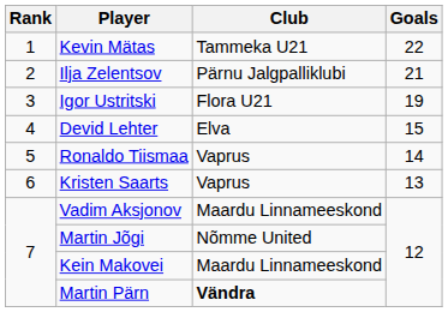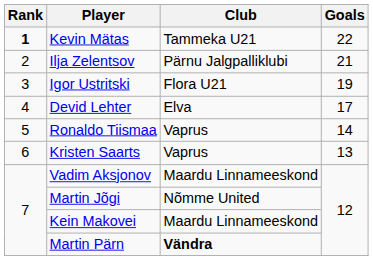 <table class="wikitable">
 <tr>
 <th>Rank</th>
 <th>Player</th>
 <th>Club</th>
 <th>Goals</th>
 </tr>
 <tr>
-<td align=center>1</td>
+<td align=center><strong>1</strong></td>
 <td> <a href='#'>Kevin Mätas</a></td>
 <td>Tammeka U21</td>
 <td align=center>22</td>
 </tr>
 <tr>
 <td align=center>2</td>
 <td> <a href='#'>Ilja Zelentsov</a></td>
 <td>Pärnu Jalgpalliklubi</td>
 <td align=center>21</td>
 </tr>
 <tr>
 <td align=center>3</td>
 <td> <a href='#'>Igor Ustritski</a></td>
 <td>Flora U21</td>
 <td align=center>19</td>
 </tr>
 <tr>
 <td align=center>4</td>
 <td> <a href='#'>Devid Lehter</a></td>
 <td>Elva</td>
-<td align=center>15</td>
+<td align=center>17</td>
 </tr>
 <tr>
 <td align=center>5</td>
 <td> <a href='#'>Ronaldo Tiismaa</a></td>
 <td>Vaprus</td>
 <td align=center>14</td>
 </tr>
 <tr>
 <td align=center>6</td>
 <td> <a href='#'>Kristen Saarts</a></td>
 <td>Vaprus</td>
 <td align=center>13</td>
 </tr>
 <tr>
 <td align=center rowspan=4>7</td>
 <td> <a href='#'>Vadim Aksjonov</a></td>
 <td>Maardu Linnameeskond</td>
 <td align=center rowspan=4>12</td>
 </tr>
 <tr>
 <td> <a href='#'>Martin Jõgi</a></td>
 <td>Nõmme United</td>
 </tr>
 <tr>
 <td> <a href='#'>Kein Makovei</a></td>
 <td>Maardu Linnameeskond</td>
 </tr>
 <tr>
 <td> <a href='#'>Martin Pärn</a></td>
 <td><strong>Vändra</strong></td>
 </tr>
 </table>
